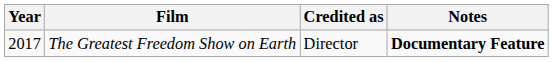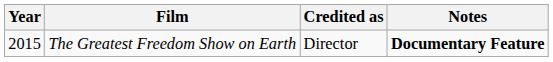 <table class="wikitable">
 <tr>
 <th>Year</th>
 <th>Film</th>
 <th>Credited as</th>
 <th>Notes</th>
 </tr>
 <tr>
-<td>2017</td>
+<td>2015</td>
 <td><em>The Greatest Freedom Show on Earth</em></td>
 <td>Director</td>
 <td><strong>Documentary Feature</strong></td>
 </tr>
 </table>
